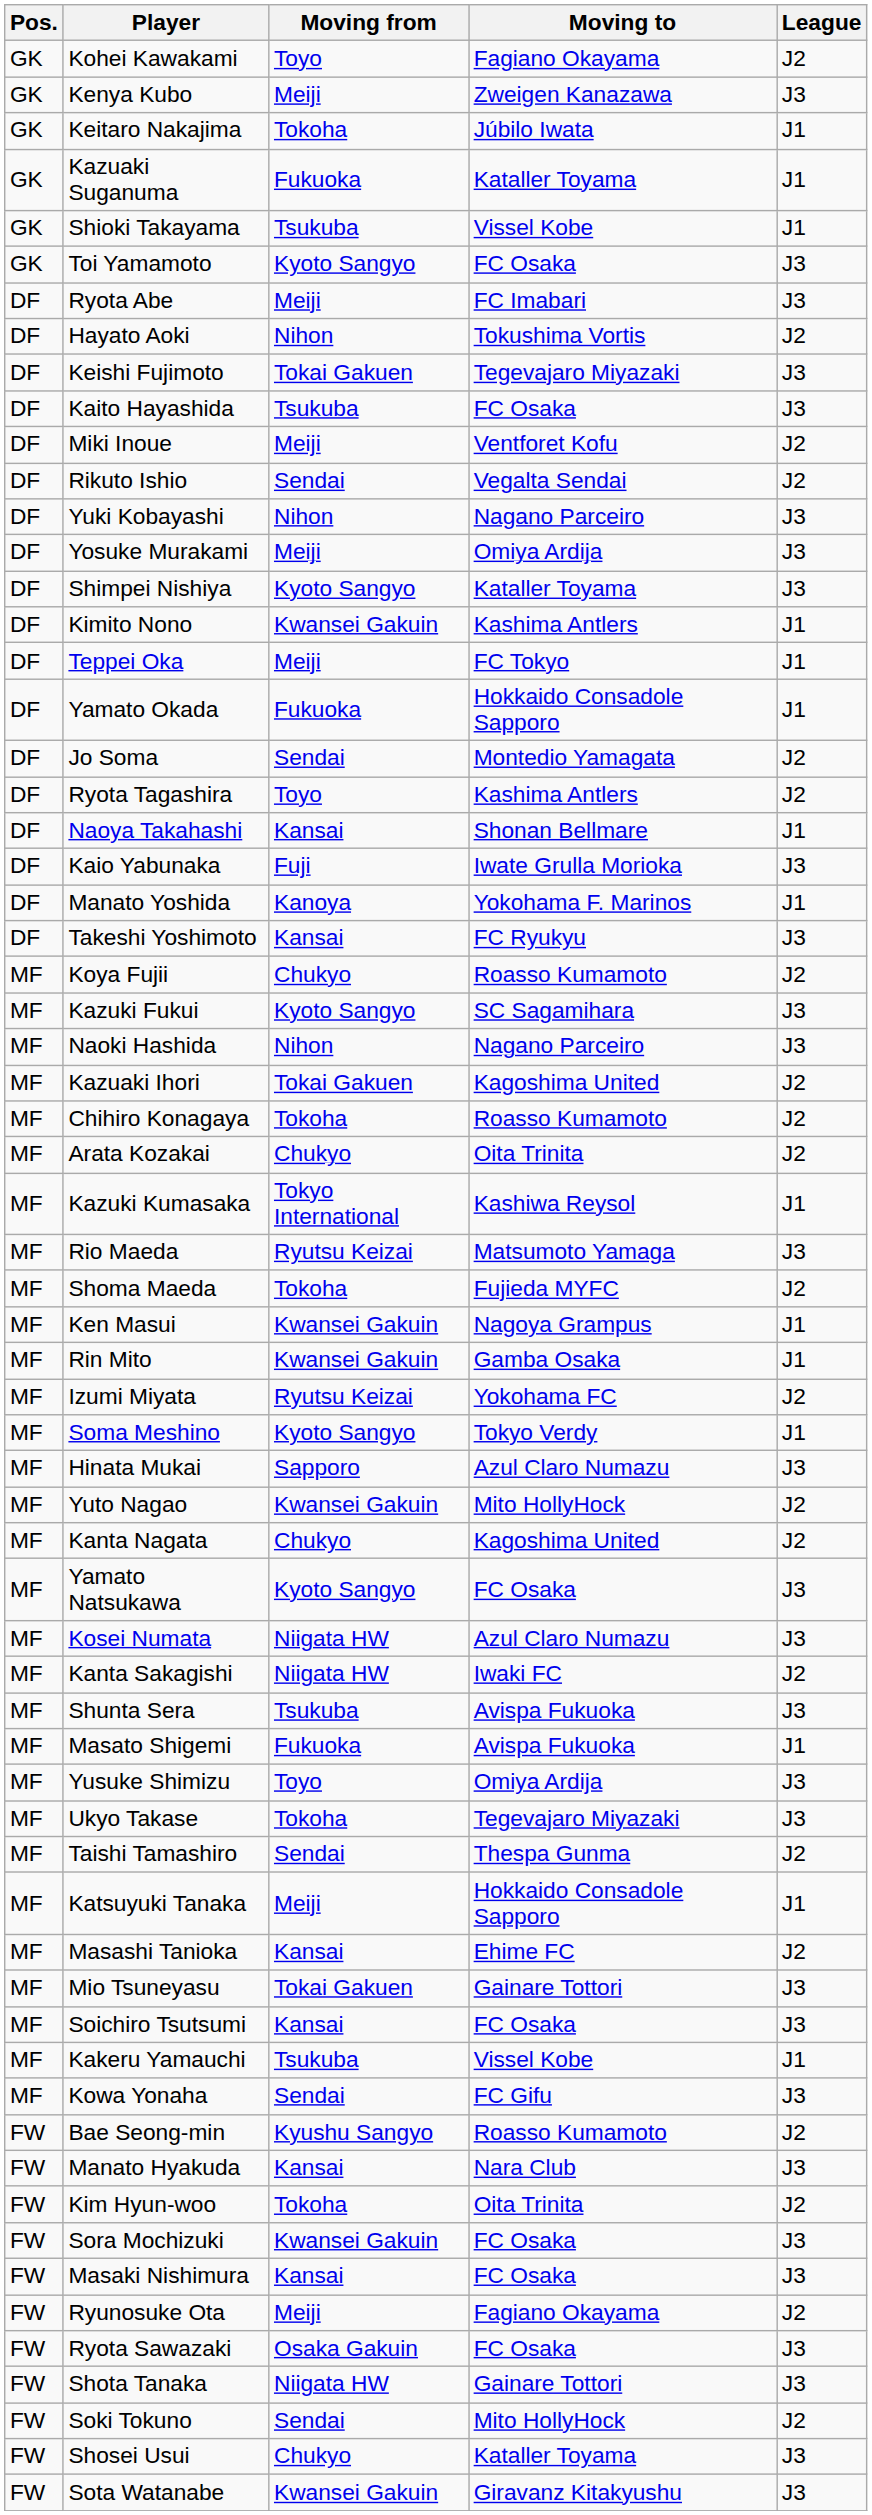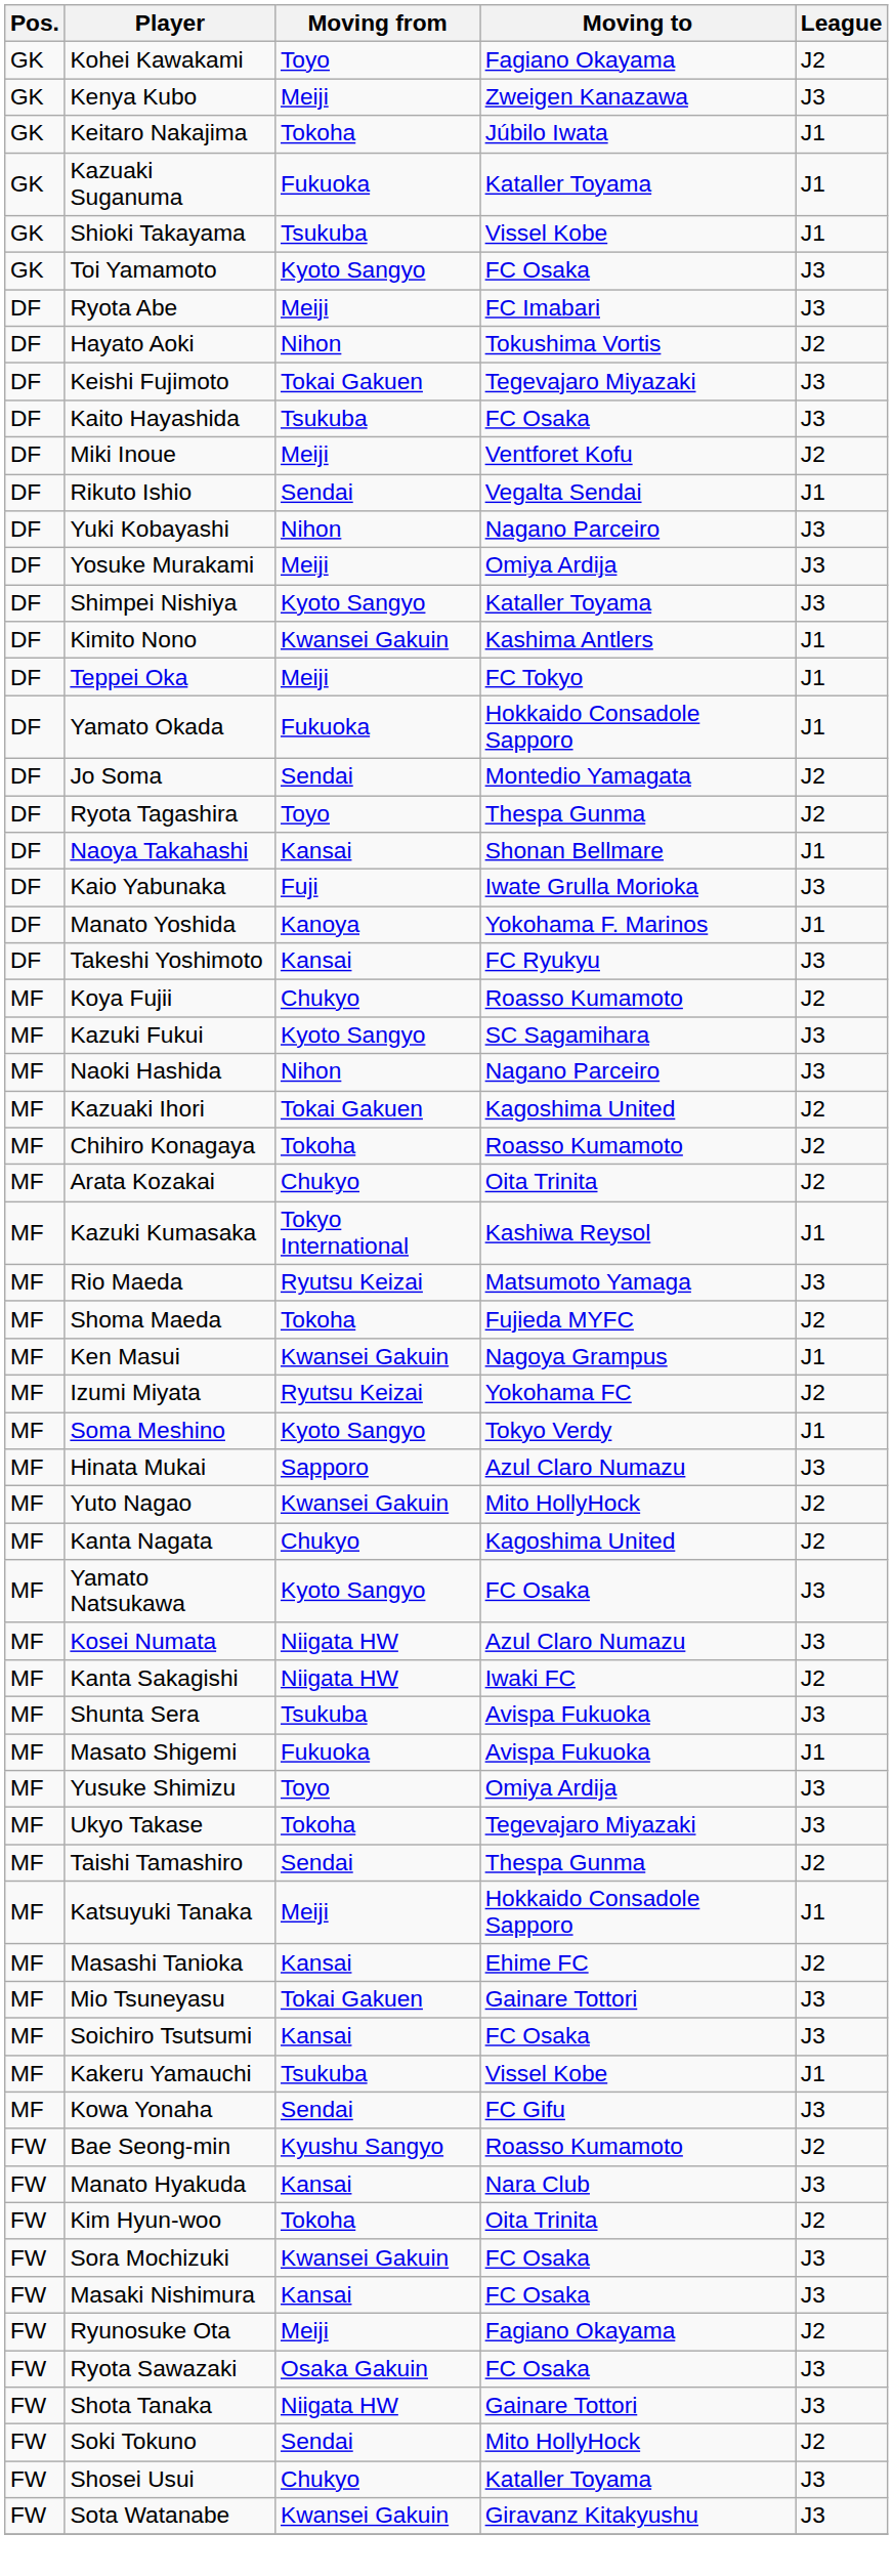 <table class="wikitable sortable" style="text-align:left">
 <tr>
 <th>Pos.</th>
 <th>Player</th>
 <th>Moving from</th>
 <th>Moving to</th>
 <th>League</th>
 </tr>
 <tr>
 <td>GK</td>
 <td>Kohei Kawakami</td>
 <td><a href='#'>Toyo</a></td>
 <td><a href='#'>Fagiano Okayama</a></td>
 <td>J2</td>
 </tr>
 <tr>
 <td>GK</td>
 <td>Kenya Kubo</td>
 <td><a href='#'>Meiji</a></td>
 <td><a href='#'>Zweigen Kanazawa</a></td>
 <td>J3</td>
 </tr>
 <tr>
 <td>GK</td>
 <td>Keitaro Nakajima</td>
 <td><a href='#'>Tokoha</a></td>
 <td><a href='#'>Júbilo Iwata</a></td>
 <td>J1</td>
 </tr>
 <tr>
 <td>GK</td>
 <td>Kazuaki Suganuma</td>
 <td><a href='#'>Fukuoka</a></td>
 <td><a href='#'>Kataller Toyama</a></td>
 <td>J1</td>
 </tr>
 <tr>
 <td>GK</td>
 <td>Shioki Takayama</td>
 <td><a href='#'>Tsukuba</a></td>
 <td><a href='#'>Vissel Kobe</a></td>
 <td>J1</td>
 </tr>
 <tr>
 <td>GK</td>
 <td>Toi Yamamoto</td>
 <td><a href='#'>Kyoto Sangyo</a></td>
 <td><a href='#'>FC Osaka</a></td>
 <td>J3</td>
 </tr>
 <tr>
 <td>DF</td>
 <td>Ryota Abe</td>
 <td><a href='#'>Meiji</a></td>
 <td><a href='#'>FC Imabari</a></td>
 <td>J3</td>
 </tr>
 <tr>
 <td>DF</td>
 <td>Hayato Aoki</td>
 <td><a href='#'>Nihon</a></td>
 <td><a href='#'>Tokushima Vortis</a></td>
 <td>J2</td>
 </tr>
 <tr>
 <td>DF</td>
 <td>Keishi Fujimoto</td>
 <td><a href='#'>Tokai Gakuen</a></td>
 <td><a href='#'>Tegevajaro Miyazaki</a></td>
 <td>J3</td>
 </tr>
 <tr>
 <td>DF</td>
 <td>Kaito Hayashida</td>
 <td><a href='#'>Tsukuba</a></td>
 <td><a href='#'>FC Osaka</a></td>
 <td>J3</td>
 </tr>
 <tr>
 <td>DF</td>
 <td>Miki Inoue</td>
 <td><a href='#'>Meiji</a></td>
 <td><a href='#'>Ventforet Kofu</a></td>
 <td>J2</td>
 </tr>
 <tr>
 <td>DF</td>
 <td>Rikuto Ishio</td>
 <td><a href='#'>Sendai</a></td>
 <td><a href='#'>Vegalta Sendai</a></td>
-<td>J2</td>
+<td>J1</td>
 </tr>
 <tr>
 <td>DF</td>
 <td>Yuki Kobayashi</td>
 <td><a href='#'>Nihon</a></td>
 <td><a href='#'>Nagano Parceiro</a></td>
 <td>J3</td>
 </tr>
 <tr>
 <td>DF</td>
 <td>Yosuke Murakami</td>
 <td><a href='#'>Meiji</a></td>
 <td><a href='#'>Omiya Ardija</a></td>
 <td>J3</td>
 </tr>
 <tr>
 <td>DF</td>
 <td>Shimpei Nishiya</td>
 <td><a href='#'>Kyoto Sangyo</a></td>
 <td><a href='#'>Kataller Toyama</a></td>
 <td>J3</td>
 </tr>
 <tr>
 <td>DF</td>
 <td>Kimito Nono</td>
 <td><a href='#'>Kwansei Gakuin</a></td>
 <td><a href='#'>Kashima Antlers</a></td>
 <td>J1</td>
 </tr>
 <tr>
 <td>DF</td>
 <td><a href='#'>Teppei Oka</a></td>
 <td><a href='#'>Meiji</a></td>
 <td><a href='#'>FC Tokyo</a></td>
 <td>J1</td>
 </tr>
 <tr>
 <td>DF</td>
 <td>Yamato Okada</td>
 <td><a href='#'>Fukuoka</a></td>
 <td><a href='#'>Hokkaido Consadole Sapporo</a></td>
 <td>J1</td>
 </tr>
 <tr>
 <td>DF</td>
 <td>Jo Soma</td>
 <td><a href='#'>Sendai</a></td>
 <td><a href='#'>Montedio Yamagata</a></td>
 <td>J2</td>
 </tr>
 <tr>
 <td>DF</td>
 <td>Ryota Tagashira</td>
 <td><a href='#'>Toyo</a></td>
-<td><a href='#'>Kashima Antlers</a></td>
+<td><a href='#'>Thespa Gunma</a></td>
 <td>J2</td>
 </tr>
 <tr>
 <td>DF</td>
 <td><a href='#'>Naoya Takahashi</a></td>
 <td><a href='#'>Kansai</a></td>
 <td><a href='#'>Shonan Bellmare</a></td>
 <td>J1</td>
 </tr>
 <tr>
 <td>DF</td>
 <td>Kaio Yabunaka</td>
 <td><a href='#'>Fuji</a></td>
 <td><a href='#'>Iwate Grulla Morioka</a></td>
 <td>J3</td>
 </tr>
 <tr>
 <td>DF</td>
 <td>Manato Yoshida</td>
 <td><a href='#'>Kanoya</a></td>
 <td><a href='#'>Yokohama F. Marinos</a></td>
 <td>J1</td>
 </tr>
 <tr>
 <td>DF</td>
 <td>Takeshi Yoshimoto</td>
 <td><a href='#'>Kansai</a></td>
 <td><a href='#'>FC Ryukyu</a></td>
 <td>J3</td>
 </tr>
 <tr>
 <td>MF</td>
 <td>Koya Fujii</td>
 <td><a href='#'>Chukyo</a></td>
 <td><a href='#'>Roasso Kumamoto</a></td>
 <td>J2</td>
 </tr>
 <tr>
 <td>MF</td>
 <td>Kazuki Fukui</td>
 <td><a href='#'>Kyoto Sangyo</a></td>
 <td><a href='#'>SC Sagamihara</a></td>
 <td>J3</td>
 </tr>
 <tr>
 <td>MF</td>
 <td>Naoki Hashida</td>
 <td><a href='#'>Nihon</a></td>
 <td><a href='#'>Nagano Parceiro</a></td>
 <td>J3</td>
 </tr>
 <tr>
 <td>MF</td>
 <td>Kazuaki Ihori</td>
 <td><a href='#'>Tokai Gakuen</a></td>
 <td><a href='#'>Kagoshima United</a></td>
 <td>J2</td>
 </tr>
 <tr>
 <td>MF</td>
 <td>Chihiro Konagaya</td>
 <td><a href='#'>Tokoha</a></td>
 <td><a href='#'>Roasso Kumamoto</a></td>
 <td>J2</td>
 </tr>
 <tr>
 <td>MF</td>
 <td>Arata Kozakai</td>
 <td><a href='#'>Chukyo</a></td>
 <td><a href='#'>Oita Trinita</a></td>
 <td>J2</td>
 </tr>
 <tr>
 <td>MF</td>
 <td>Kazuki Kumasaka</td>
 <td><a href='#'>Tokyo International</a></td>
 <td><a href='#'>Kashiwa Reysol</a></td>
 <td>J1</td>
 </tr>
 <tr>
 <td>MF</td>
 <td>Rio Maeda</td>
 <td><a href='#'>Ryutsu Keizai</a></td>
 <td><a href='#'>Matsumoto Yamaga</a></td>
 <td>J3</td>
 </tr>
 <tr>
 <td>MF</td>
 <td>Shoma Maeda</td>
 <td><a href='#'>Tokoha</a></td>
 <td><a href='#'>Fujieda MYFC</a></td>
 <td>J2</td>
 </tr>
 <tr>
 <td>MF</td>
 <td>Ken Masui</td>
 <td><a href='#'>Kwansei Gakuin</a></td>
 <td><a href='#'>Nagoya Grampus</a></td>
-<td>J1</td>
-</tr>
-<tr>
-<td>MF</td>
-<td>Rin Mito</td>
-<td><a href='#'>Kwansei Gakuin</a></td>
-<td><a href='#'>Gamba Osaka</a></td>
 <td>J1</td>
 </tr>
 <tr>
 <td>MF</td>
 <td>Izumi Miyata</td>
 <td><a href='#'>Ryutsu Keizai</a></td>
 <td><a href='#'>Yokohama FC</a></td>
 <td>J2</td>
 </tr>
 <tr>
 <td>MF</td>
 <td><a href='#'>Soma Meshino</a></td>
 <td><a href='#'>Kyoto Sangyo</a></td>
 <td><a href='#'>Tokyo Verdy</a></td>
 <td>J1</td>
 </tr>
 <tr>
 <td>MF</td>
 <td>Hinata Mukai</td>
 <td><a href='#'>Sapporo</a></td>
 <td><a href='#'>Azul Claro Numazu</a></td>
 <td>J3</td>
 </tr>
 <tr>
 <td>MF</td>
 <td>Yuto Nagao</td>
 <td><a href='#'>Kwansei Gakuin</a></td>
 <td><a href='#'>Mito HollyHock</a></td>
 <td>J2</td>
 </tr>
 <tr>
 <td>MF</td>
 <td>Kanta Nagata</td>
 <td><a href='#'>Chukyo</a></td>
 <td><a href='#'>Kagoshima United</a></td>
 <td>J2</td>
 </tr>
 <tr>
 <td>MF</td>
 <td>Yamato Natsukawa</td>
 <td><a href='#'>Kyoto Sangyo</a></td>
 <td><a href='#'>FC Osaka</a></td>
 <td>J3</td>
 </tr>
 <tr>
 <td>MF</td>
 <td><a href='#'>Kosei Numata</a></td>
 <td><a href='#'>Niigata HW</a></td>
 <td><a href='#'>Azul Claro Numazu</a></td>
 <td>J3</td>
 </tr>
 <tr>
 <td>MF</td>
 <td>Kanta Sakagishi</td>
 <td><a href='#'>Niigata HW</a></td>
 <td><a href='#'>Iwaki FC</a></td>
 <td>J2</td>
 </tr>
 <tr>
 <td>MF</td>
 <td>Shunta Sera</td>
 <td><a href='#'>Tsukuba</a></td>
 <td><a href='#'>Avispa Fukuoka</a></td>
 <td>J3</td>
 </tr>
 <tr>
 <td>MF</td>
 <td>Masato Shigemi</td>
 <td><a href='#'>Fukuoka</a></td>
 <td><a href='#'>Avispa Fukuoka</a></td>
 <td>J1</td>
 </tr>
 <tr>
 <td>MF</td>
 <td>Yusuke Shimizu</td>
 <td><a href='#'>Toyo</a></td>
 <td><a href='#'>Omiya Ardija</a></td>
 <td>J3</td>
 </tr>
 <tr>
 <td>MF</td>
 <td>Ukyo Takase</td>
 <td><a href='#'>Tokoha</a></td>
 <td><a href='#'>Tegevajaro Miyazaki</a></td>
 <td>J3</td>
 </tr>
 <tr>
 <td>MF</td>
 <td>Taishi Tamashiro</td>
 <td><a href='#'>Sendai</a></td>
 <td><a href='#'>Thespa Gunma</a></td>
 <td>J2</td>
 </tr>
 <tr>
 <td>MF</td>
 <td>Katsuyuki Tanaka</td>
 <td><a href='#'>Meiji</a></td>
 <td><a href='#'>Hokkaido Consadole Sapporo</a></td>
 <td>J1</td>
 </tr>
 <tr>
 <td>MF</td>
 <td>Masashi Tanioka</td>
 <td><a href='#'>Kansai</a></td>
 <td><a href='#'>Ehime FC</a></td>
 <td>J2</td>
 </tr>
 <tr>
 <td>MF</td>
 <td>Mio Tsuneyasu</td>
 <td><a href='#'>Tokai Gakuen</a></td>
 <td><a href='#'>Gainare Tottori</a></td>
 <td>J3</td>
 </tr>
 <tr>
 <td>MF</td>
 <td>Soichiro Tsutsumi</td>
 <td><a href='#'>Kansai</a></td>
 <td><a href='#'>FC Osaka</a></td>
 <td>J3</td>
 </tr>
 <tr>
 <td>MF</td>
 <td>Kakeru Yamauchi</td>
 <td><a href='#'>Tsukuba</a></td>
 <td><a href='#'>Vissel Kobe</a></td>
 <td>J1</td>
 </tr>
 <tr>
 <td>MF</td>
 <td>Kowa Yonaha</td>
 <td><a href='#'>Sendai</a></td>
 <td><a href='#'>FC Gifu</a></td>
 <td>J3</td>
 </tr>
 <tr>
 <td>FW</td>
 <td>Bae Seong-min</td>
 <td><a href='#'>Kyushu Sangyo</a></td>
 <td><a href='#'>Roasso Kumamoto</a></td>
 <td>J2</td>
 </tr>
 <tr>
 <td>FW</td>
 <td>Manato Hyakuda</td>
 <td><a href='#'>Kansai</a></td>
 <td><a href='#'>Nara Club</a></td>
 <td>J3</td>
 </tr>
 <tr>
 <td>FW</td>
 <td>Kim Hyun-woo</td>
 <td><a href='#'>Tokoha</a></td>
 <td><a href='#'>Oita Trinita</a></td>
 <td>J2</td>
 </tr>
 <tr>
 <td>FW</td>
 <td>Sora Mochizuki</td>
 <td><a href='#'>Kwansei Gakuin</a></td>
 <td><a href='#'>FC Osaka</a></td>
 <td>J3</td>
 </tr>
 <tr>
 <td>FW</td>
 <td>Masaki Nishimura</td>
 <td><a href='#'>Kansai</a></td>
 <td><a href='#'>FC Osaka</a></td>
 <td>J3</td>
 </tr>
 <tr>
 <td>FW</td>
 <td>Ryunosuke Ota</td>
 <td><a href='#'>Meiji</a></td>
 <td><a href='#'>Fagiano Okayama</a></td>
 <td>J2</td>
 </tr>
 <tr>
 <td>FW</td>
 <td>Ryota Sawazaki</td>
 <td><a href='#'>Osaka Gakuin</a></td>
 <td><a href='#'>FC Osaka</a></td>
 <td>J3</td>
 </tr>
 <tr>
 <td>FW</td>
 <td>Shota Tanaka</td>
 <td><a href='#'>Niigata HW</a></td>
 <td><a href='#'>Gainare Tottori</a></td>
 <td>J3</td>
 </tr>
 <tr>
 <td>FW</td>
 <td>Soki Tokuno</td>
 <td><a href='#'>Sendai</a></td>
 <td><a href='#'>Mito HollyHock</a></td>
 <td>J2</td>
 </tr>
 <tr>
 <td>FW</td>
 <td>Shosei Usui</td>
 <td><a href='#'>Chukyo</a></td>
 <td><a href='#'>Kataller Toyama</a></td>
 <td>J3</td>
 </tr>
 <tr>
 <td>FW</td>
 <td>Sota Watanabe</td>
 <td><a href='#'>Kwansei Gakuin</a></td>
 <td><a href='#'>Giravanz Kitakyushu</a></td>
 <td>J3</td>
 </tr>
 <tr>
 </tr>
 </table>
